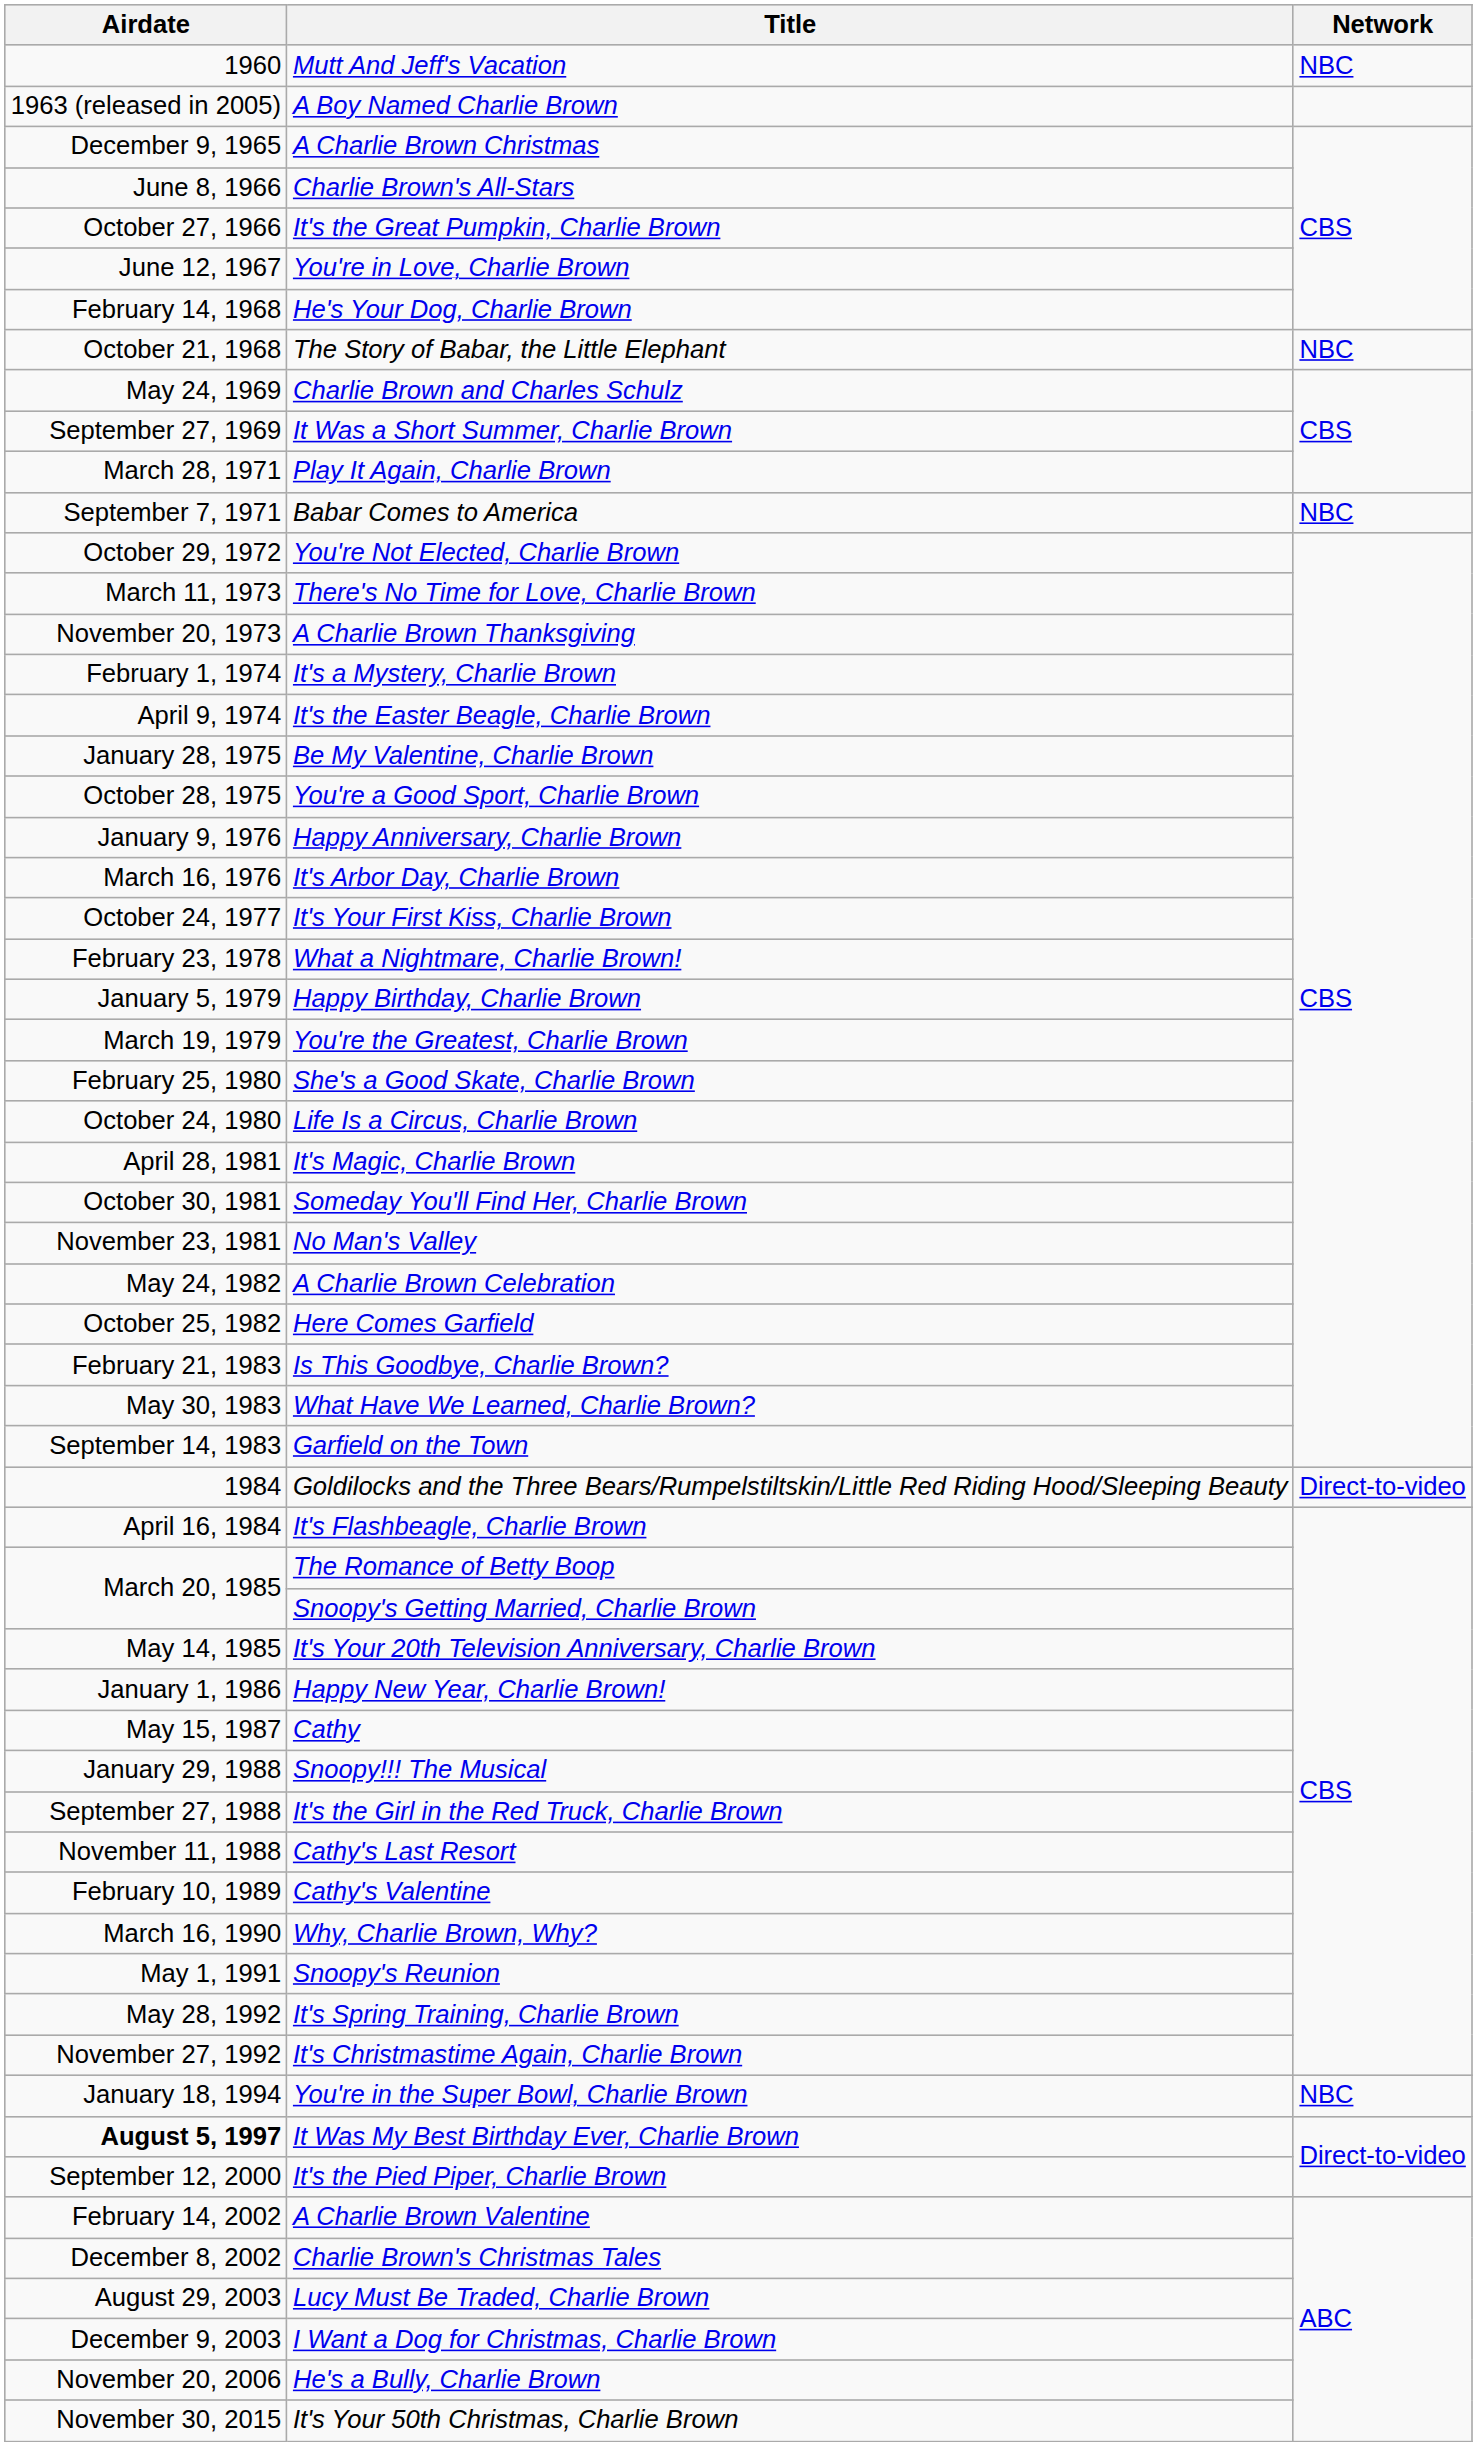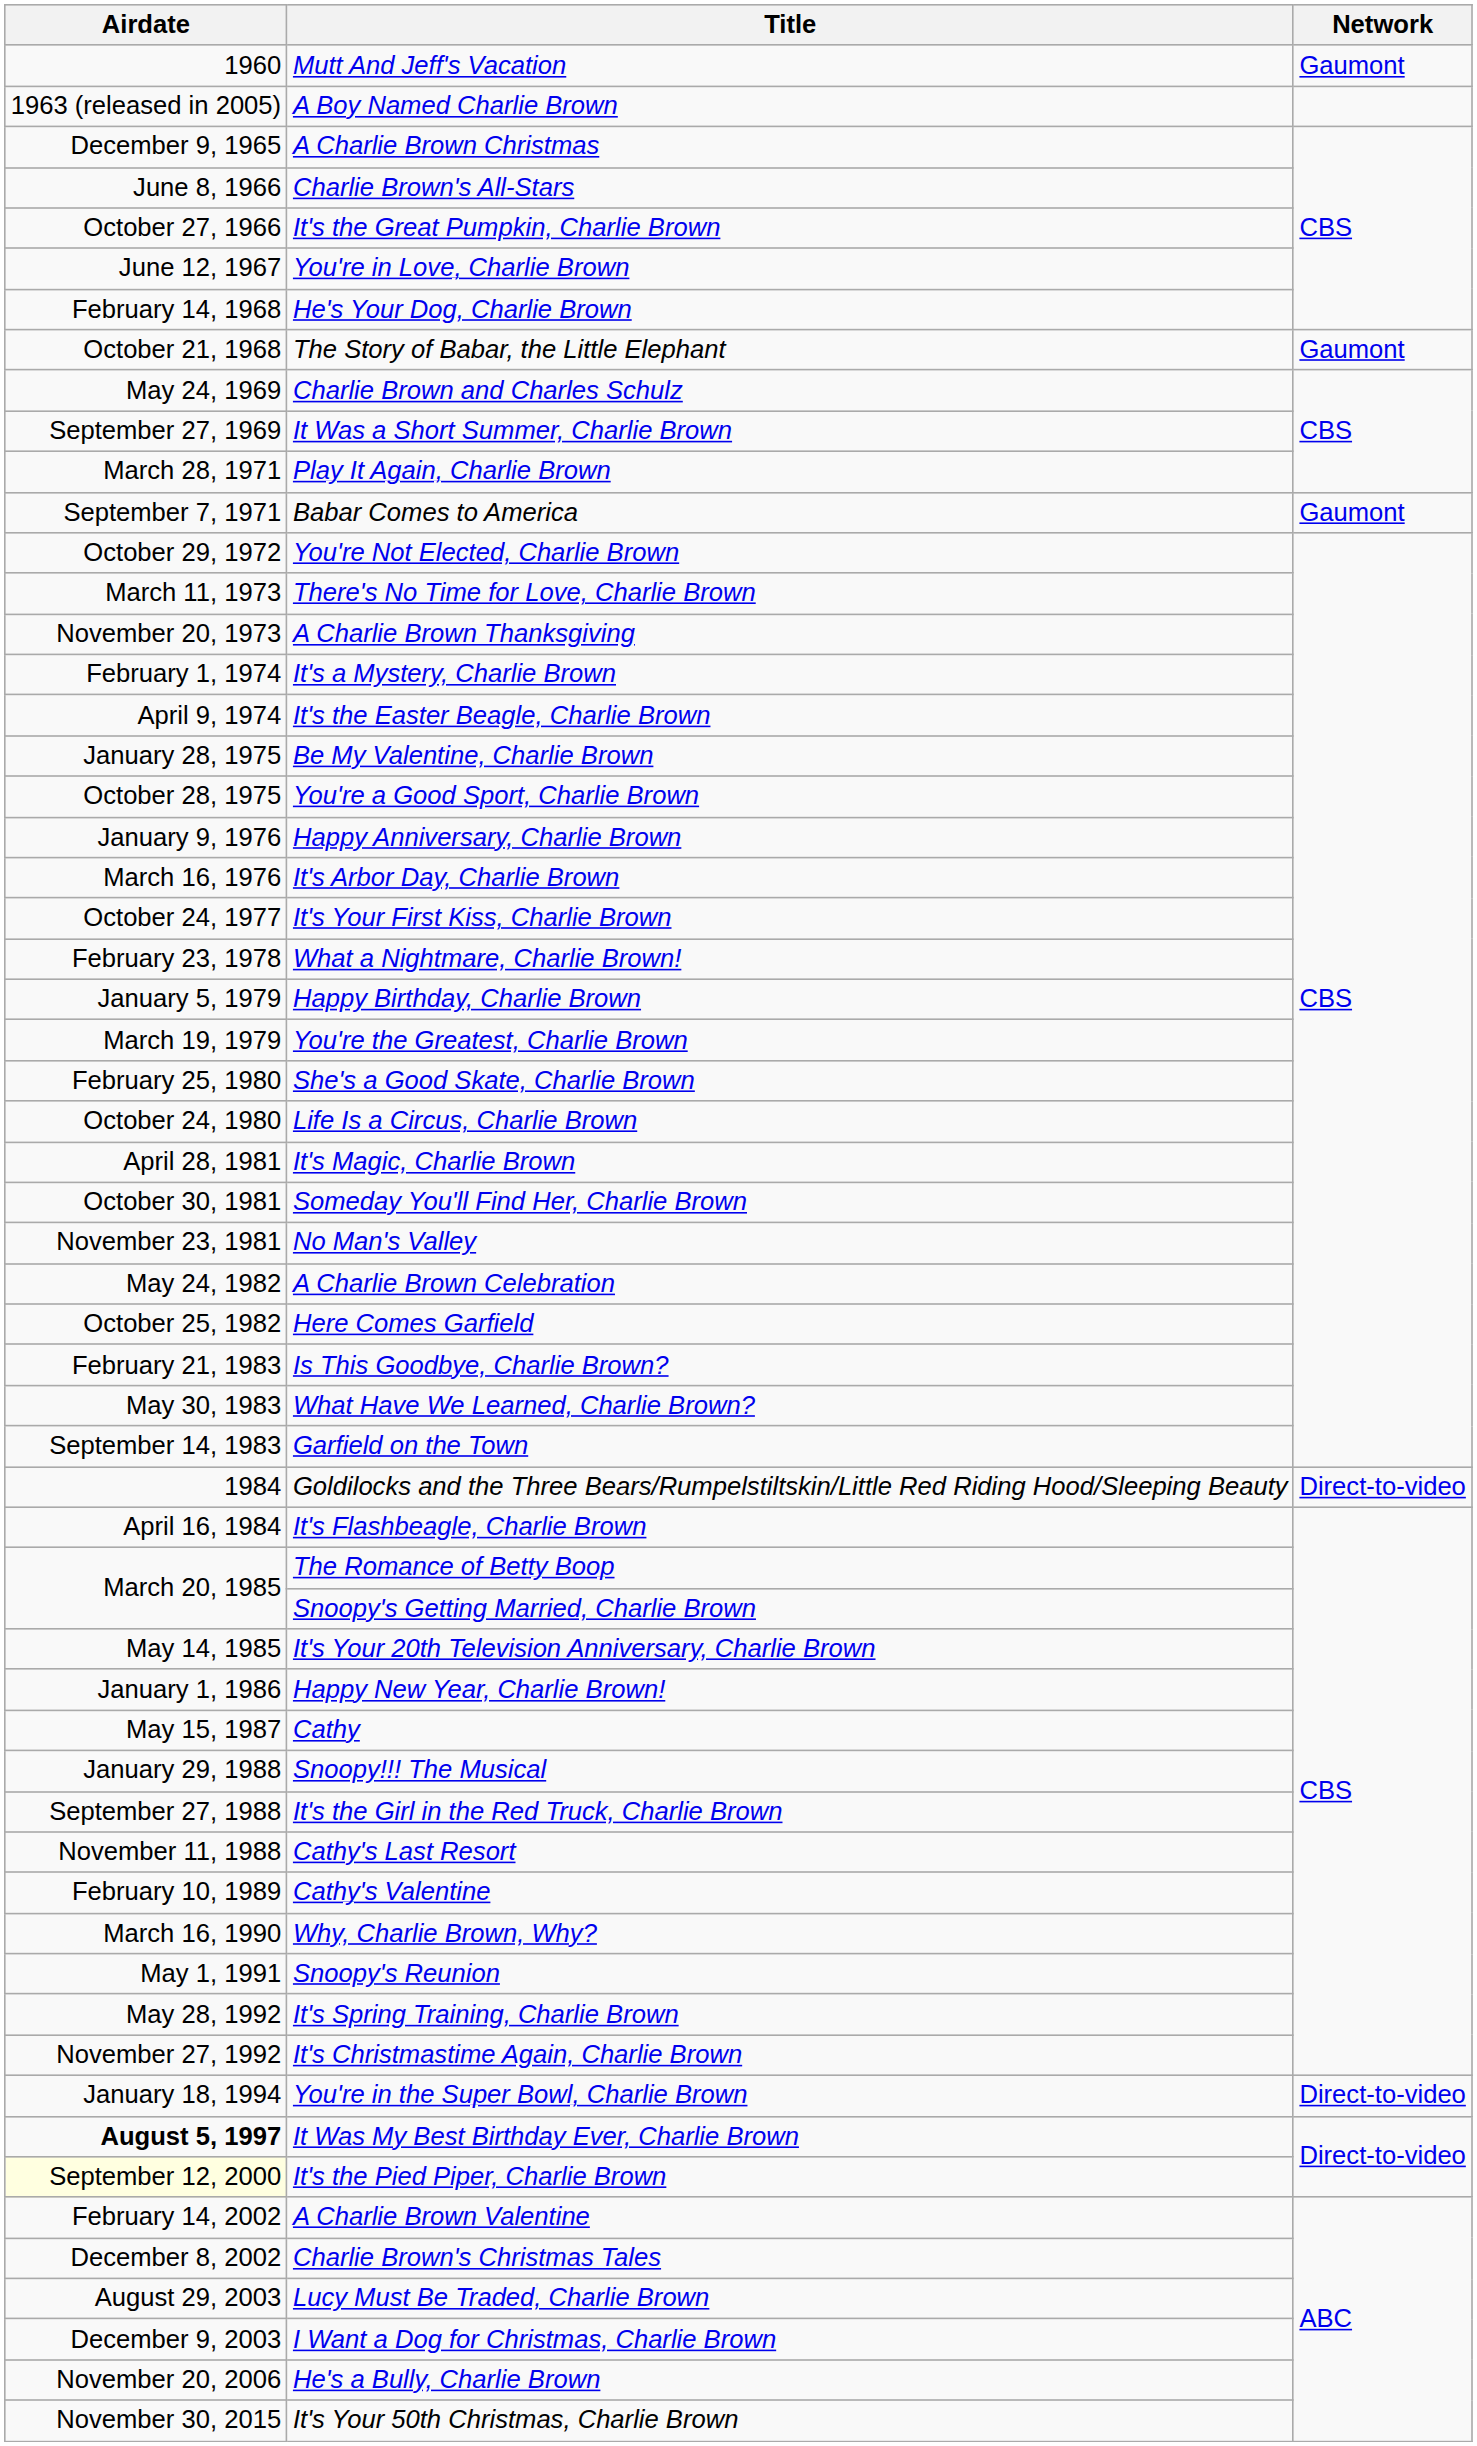 <table class="wikitable sortable">
 <tr>
 <th>Airdate</th>
 <th>Title</th>
 <th>Network</th>
 </tr>
 <tr>
 <td align="right">1960</td>
 <td><em><a href='#'>Mutt And Jeff's Vacation</a></em></td>
-<td><a href='#'>NBC</a></td>
+<td><a href='#'>Gaumont</a></td>
 </tr>
 <tr>
 <td align="right">1963 (released in 2005)</td>
 <td><em><a href='#'>A Boy Named Charlie Brown</a></em></td>
 <td></td>
 </tr>
 <tr>
 <td align="right">December 9, 1965</td>
 <td><em><a href='#'>A Charlie Brown Christmas</a></em></td>
 <td rowspan="5"><a href='#'>CBS</a></td>
 </tr>
 <tr>
 <td align="right">June 8, 1966</td>
 <td><em><a href='#'>Charlie Brown's All-Stars</a></em></td>
 </tr>
 <tr>
 <td align="right">October 27, 1966</td>
 <td><em><a href='#'>It's the Great Pumpkin, Charlie Brown</a></em></td>
 </tr>
 <tr>
 <td align="right">June 12, 1967</td>
 <td><em><a href='#'>You're in Love, Charlie Brown</a></em></td>
 </tr>
 <tr>
 <td align="right">February 14, 1968</td>
 <td><em><a href='#'>He's Your Dog, Charlie Brown</a></em></td>
 </tr>
 <tr>
 <td align="right">October 21, 1968</td>
 <td><em>The Story of Babar, the Little Elephant</em></td>
-<td><a href='#'>NBC</a></td>
+<td><a href='#'>Gaumont</a></td>
 </tr>
 <tr>
 <td align="right">May 24, 1969</td>
 <td><em><a href='#'>Charlie Brown and Charles Schulz</a></em></td>
 <td rowspan="3"><a href='#'>CBS</a></td>
 </tr>
 <tr>
 <td align="right">September 27, 1969</td>
 <td><em><a href='#'>It Was a Short Summer, Charlie Brown</a></em></td>
 </tr>
 <tr>
 <td align="right">March 28, 1971</td>
 <td><em><a href='#'>Play It Again, Charlie Brown</a></em></td>
 </tr>
 <tr>
 <td align="right">September 7, 1971</td>
 <td><em>Babar Comes to America</em></td>
-<td><a href='#'>NBC</a></td>
+<td><a href='#'>Gaumont</a></td>
 </tr>
 <tr>
 <td align="right">October 29, 1972</td>
 <td><em><a href='#'>You're Not Elected, Charlie Brown</a></em></td>
 <td rowspan="23"><a href='#'>CBS</a></td>
 </tr>
 <tr>
 <td align="right">March 11, 1973</td>
 <td><em><a href='#'>There's No Time for Love, Charlie Brown</a></em></td>
 </tr>
 <tr>
 <td align="right">November 20, 1973</td>
 <td><em><a href='#'>A Charlie Brown Thanksgiving</a></em></td>
 </tr>
 <tr>
 <td align="right">February 1, 1974</td>
 <td><em><a href='#'>It's a Mystery, Charlie Brown</a></em></td>
 </tr>
 <tr>
 <td align="right">April 9, 1974</td>
 <td><em><a href='#'>It's the Easter Beagle, Charlie Brown</a></em></td>
 </tr>
 <tr>
 <td align="right">January 28, 1975</td>
 <td><em><a href='#'>Be My Valentine, Charlie Brown</a></em></td>
 </tr>
 <tr>
 <td align="right">October 28, 1975</td>
 <td><em><a href='#'>You're a Good Sport, Charlie Brown</a></em></td>
 </tr>
 <tr>
 <td align="right">January 9, 1976</td>
 <td><em><a href='#'>Happy Anniversary, Charlie Brown</a></em></td>
 </tr>
 <tr>
 <td align="right">March 16, 1976</td>
 <td><em><a href='#'>It's Arbor Day, Charlie Brown</a></em></td>
 </tr>
 <tr>
 <td align="right">October 24, 1977</td>
 <td><em><a href='#'>It's Your First Kiss, Charlie Brown</a></em></td>
 </tr>
 <tr>
 <td align="right">February 23, 1978</td>
 <td><em><a href='#'>What a Nightmare, Charlie Brown!</a></em></td>
 </tr>
 <tr>
 <td align="right">January 5, 1979</td>
 <td><em><a href='#'>Happy Birthday, Charlie Brown</a></em></td>
 </tr>
 <tr>
 <td align="right">March 19, 1979</td>
 <td><em><a href='#'>You're the Greatest, Charlie Brown</a></em></td>
 </tr>
 <tr>
 <td align="right">February 25, 1980</td>
 <td><em><a href='#'>She's a Good Skate, Charlie Brown</a></em></td>
 </tr>
 <tr>
 <td align="right">October 24, 1980</td>
 <td><em><a href='#'>Life Is a Circus, Charlie Brown</a></em></td>
 </tr>
 <tr>
 <td align="right">April 28, 1981</td>
 <td><em><a href='#'>It's Magic, Charlie Brown</a></em></td>
 </tr>
 <tr>
 <td align="right">October 30, 1981</td>
 <td><em><a href='#'>Someday You'll Find Her, Charlie Brown</a></em></td>
 </tr>
 <tr>
 <td align="right">November 23, 1981</td>
 <td><em><a href='#'>No Man's Valley</a></em></td>
 </tr>
 <tr>
 <td align="right">May 24, 1982</td>
 <td><em><a href='#'>A Charlie Brown Celebration</a></em></td>
 </tr>
 <tr>
 <td align="right">October 25, 1982</td>
 <td><em><a href='#'>Here Comes Garfield</a></em></td>
 </tr>
 <tr>
 <td align="right">February 21, 1983</td>
 <td><em><a href='#'>Is This Goodbye, Charlie Brown?</a></em></td>
 </tr>
 <tr>
 <td align="right">May 30, 1983</td>
 <td><em><a href='#'>What Have We Learned, Charlie Brown?</a></em></td>
 </tr>
 <tr>
 <td align="right">September 14, 1983</td>
 <td><em><a href='#'>Garfield on the Town</a></em></td>
 </tr>
 <tr>
 <td align="right">1984</td>
 <td><em>Goldilocks and the Three Bears/Rumpelstiltskin/Little Red Riding Hood/Sleeping Beauty</em></td>
 <td><a href='#'>Direct-to-video</a></td>
 </tr>
 <tr>
 <td align="right">April 16, 1984</td>
 <td><em><a href='#'>It's Flashbeagle, Charlie Brown</a></em></td>
 <td rowspan="14"><a href='#'>CBS</a></td>
 </tr>
 <tr>
 <td align="right" rowspan="2">March 20, 1985</td>
 <td><em><a href='#'>The Romance of Betty Boop</a></em></td>
 </tr>
 <tr>
 <td><em><a href='#'>Snoopy's Getting Married, Charlie Brown</a></em></td>
 </tr>
 <tr>
 <td align="right">May 14, 1985</td>
 <td><em><a href='#'>It's Your 20th Television Anniversary, Charlie Brown</a></em></td>
 </tr>
 <tr>
 <td align="right">January 1, 1986</td>
 <td><em><a href='#'>Happy New Year, Charlie Brown!</a></em></td>
 </tr>
 <tr>
 <td align="right">May 15, 1987</td>
 <td><em><a href='#'>Cathy</a></em></td>
 </tr>
 <tr>
 <td align="right">January 29, 1988</td>
 <td><em><a href='#'>Snoopy!!! The Musical</a></em></td>
 </tr>
 <tr>
 <td align="right">September 27, 1988</td>
 <td><em><a href='#'>It's the Girl in the Red Truck, Charlie Brown</a></em></td>
 </tr>
 <tr>
 <td align="right">November 11, 1988</td>
 <td><em><a href='#'>Cathy's Last Resort</a></em></td>
 </tr>
 <tr>
 <td align="right">February 10, 1989</td>
 <td><em><a href='#'>Cathy's Valentine</a></em></td>
 </tr>
 <tr>
 <td align="right">March 16, 1990</td>
 <td><em><a href='#'>Why, Charlie Brown, Why?</a></em></td>
 </tr>
 <tr>
 <td align="right">May 1, 1991</td>
 <td><em><a href='#'>Snoopy's Reunion</a></em></td>
 </tr>
 <tr>
 <td align="right">May 28, 1992</td>
 <td><em><a href='#'>It's Spring Training, Charlie Brown</a></em></td>
 </tr>
 <tr>
 <td align="right">November 27, 1992</td>
 <td><em><a href='#'>It's Christmastime Again, Charlie Brown</a></em></td>
 </tr>
 <tr>
 <td align="right">January 18, 1994</td>
 <td><em><a href='#'>You're in the Super Bowl, Charlie Brown</a></em></td>
-<td><a href='#'>NBC</a></td>
+<td><a href='#'>Direct-to-video</a></td>
 </tr>
 <tr>
 <td align="right"><strong>August 5, 1997</strong></td>
 <td><em><a href='#'>It Was My Best Birthday Ever, Charlie Brown</a></em></td>
 <td rowspan="2"><a href='#'>Direct-to-video</a></td>
 </tr>
 <tr>
-<td align="right">September 12, 2000</td>
+<td align="right" style="background: lightyellow;">September 12, 2000</td>
 <td><em><a href='#'>It's the Pied Piper, Charlie Brown</a></em></td>
 </tr>
 <tr>
 <td align="right">February 14, 2002</td>
 <td><em><a href='#'>A Charlie Brown Valentine</a></em></td>
 <td rowspan="6"><a href='#'>ABC</a></td>
 </tr>
 <tr>
 <td align="right">December 8, 2002</td>
 <td><em><a href='#'>Charlie Brown's Christmas Tales</a></em></td>
 </tr>
 <tr>
 <td align="right">August 29, 2003</td>
 <td><em><a href='#'>Lucy Must Be Traded, Charlie Brown</a></em></td>
 </tr>
 <tr>
 <td align="right">December 9, 2003</td>
 <td><em><a href='#'>I Want a Dog for Christmas, Charlie Brown</a></em></td>
 </tr>
 <tr>
 <td align="right">November 20, 2006</td>
 <td><em><a href='#'>He's a Bully, Charlie Brown</a></em></td>
 </tr>
 <tr>
 <td align="right">November 30, 2015</td>
 <td><em>It's Your 50th Christmas, Charlie Brown</em></td>
 </tr>
 </table>
